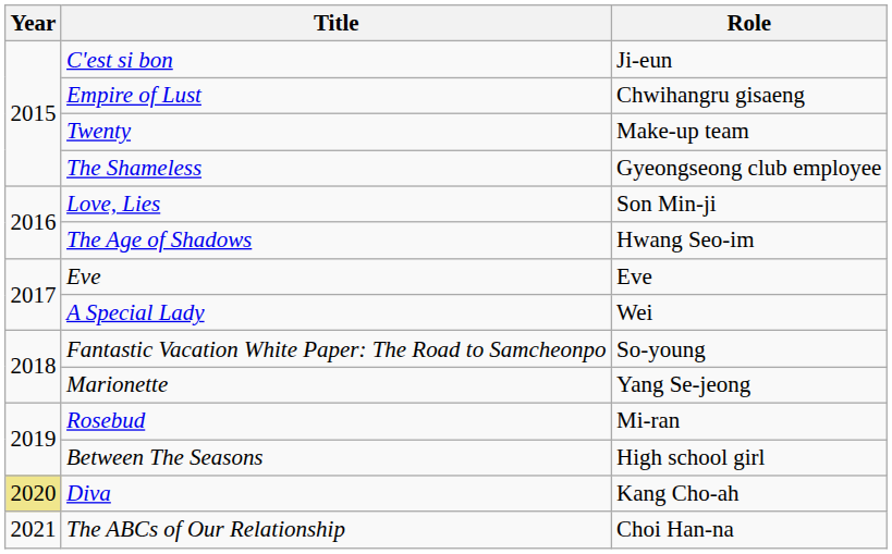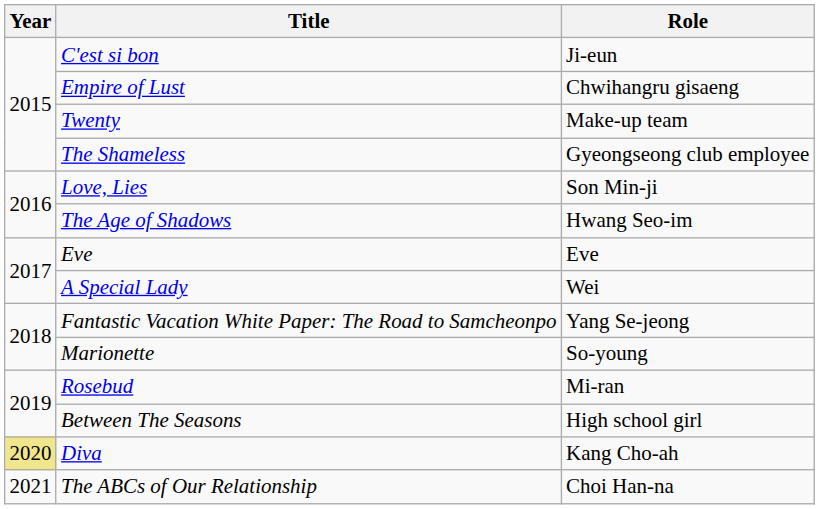 <table class="wikitable plainrowheaders">
 <tr>
 <th scope="col">Year</th>
 <th scope="col">Title</th>
 <th scope="col">Role</th>
 </tr>
 <tr>
 <td rowspan="4">2015</td>
 <td><em><a href='#'>C'est si bon</a></em></td>
 <td>Ji-eun</td>
 </tr>
 <tr>
 <td><em><a href='#'>Empire of Lust</a></em></td>
 <td>Chwihangru gisaeng</td>
 </tr>
 <tr>
 <td><em><a href='#'>Twenty</a></em></td>
 <td>Make-up team</td>
 </tr>
 <tr>
 <td><em><a href='#'>The Shameless</a></em></td>
 <td>Gyeongseong club employee</td>
 </tr>
 <tr>
 <td rowspan="2">2016</td>
 <td><em><a href='#'>Love, Lies</a></em></td>
 <td>Son Min-ji</td>
 </tr>
 <tr>
 <td><em><a href='#'>The Age of Shadows</a></em></td>
 <td>Hwang Seo-im</td>
 </tr>
 <tr>
 <td rowspan="2">2017</td>
 <td><em>Eve</em></td>
 <td>Eve</td>
 </tr>
 <tr>
 <td><em><a href='#'>A Special Lady</a></em></td>
 <td>Wei</td>
 </tr>
 <tr>
 <td rowspan="2">2018</td>
 <td><em>Fantastic Vacation White Paper: The Road to Samcheonpo</em></td>
-<td>So-young</td>
+<td>Yang Se-jeong</td>
 </tr>
 <tr>
 <td><em>Marionette</em></td>
-<td>Yang Se-jeong</td>
+<td>So-young</td>
 </tr>
 <tr>
 <td rowspan="2">2019</td>
 <td><em><a href='#'>Rosebud</a></em></td>
 <td>Mi-ran</td>
 </tr>
 <tr>
 <td><em>Between The Seasons</em></td>
 <td>High school girl</td>
 </tr>
 <tr>
 <td style="background: khaki;">2020</td>
 <td><em><a href='#'>Diva</a></em></td>
 <td>Kang Cho-ah</td>
 </tr>
 <tr>
 <td>2021</td>
 <td><em>The ABCs of Our Relationship</em></td>
 <td>Choi Han-na</td>
 </tr>
 </table>
